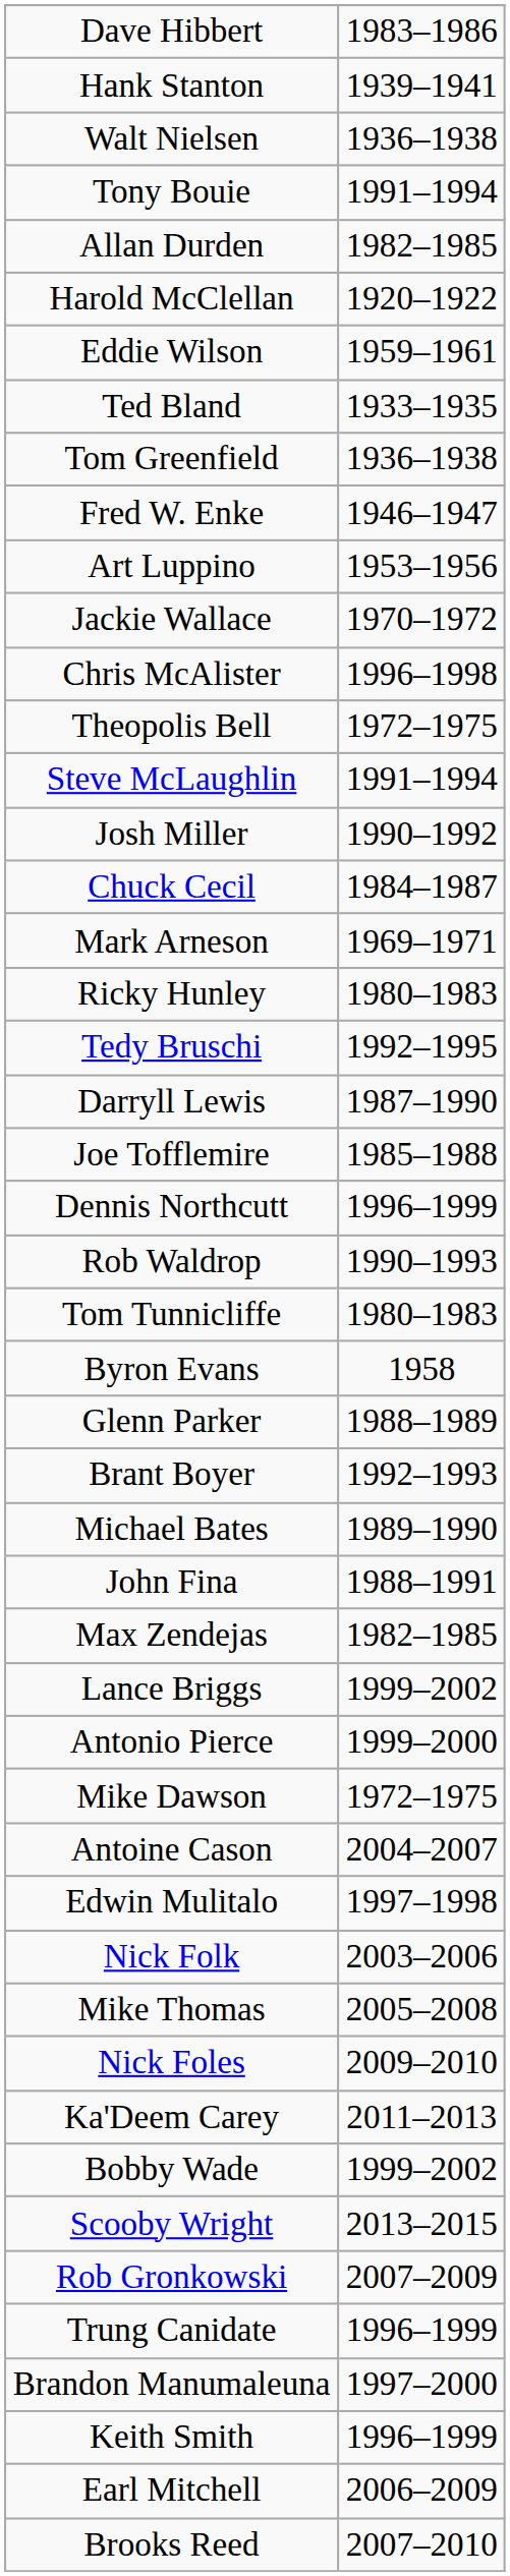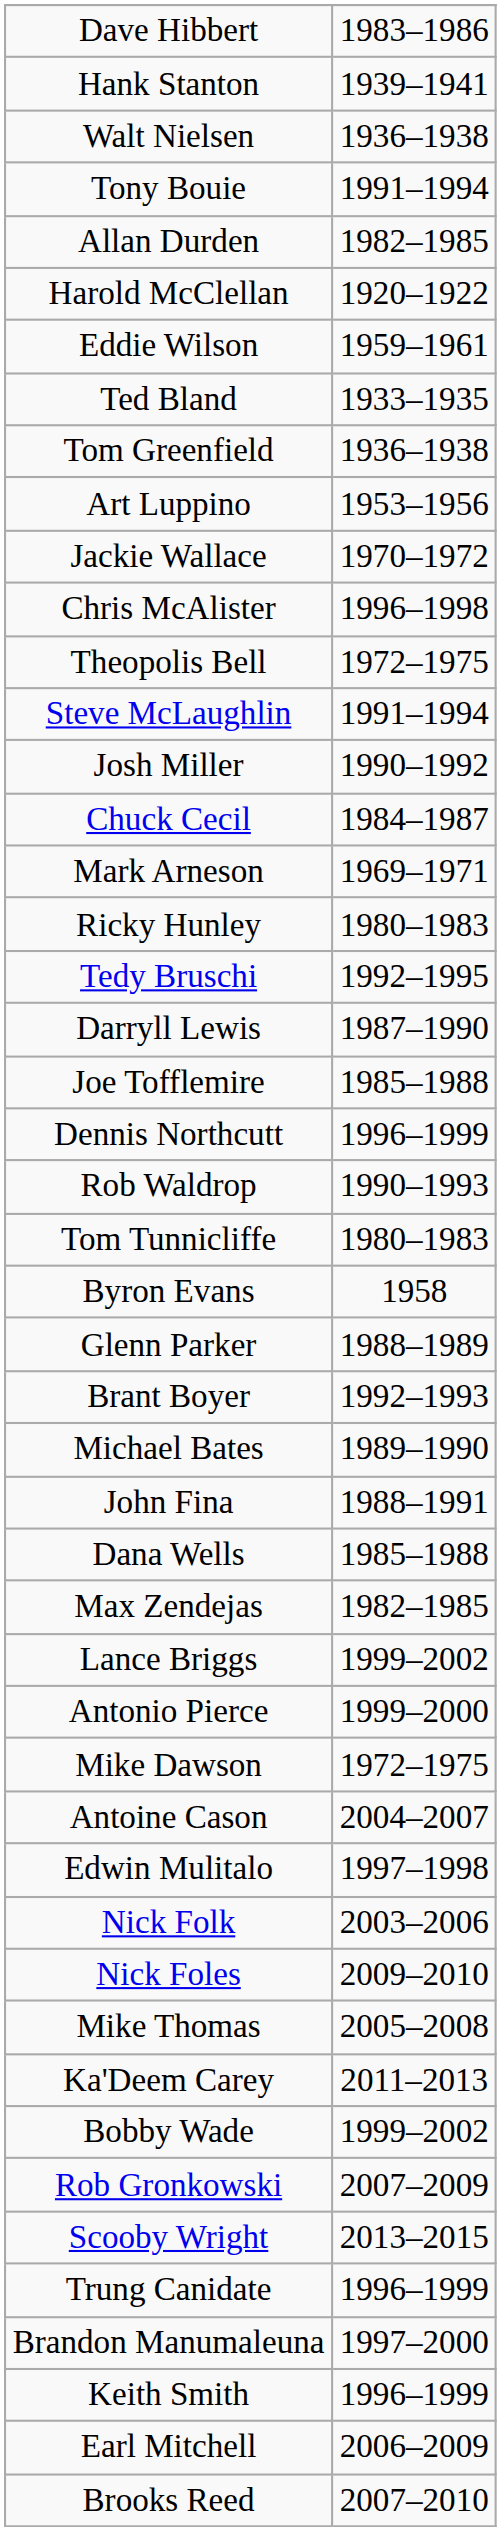 <table class="wikitable sortable" margin:0 0 1em 1em;">
 <tr>
 </tr>
 <tr align="center">
 <td>Dave Hibbert</td>
 <td>1983–1986</td>
 </tr>
 <tr align="center">
 <td>Hank Stanton</td>
 <td>1939–1941</td>
 </tr>
 <tr align="center">
 <td>Walt Nielsen</td>
 <td>1936–1938</td>
 </tr>
 <tr align="center">
 <td>Tony Bouie</td>
 <td>1991–1994</td>
 </tr>
 <tr align="center">
 <td>Allan Durden</td>
 <td>1982–1985</td>
 </tr>
 <tr align="center">
 <td>Harold McClellan</td>
 <td>1920–1922</td>
 </tr>
 <tr align="center">
 <td>Eddie Wilson</td>
 <td>1959–1961</td>
 </tr>
 <tr align="center">
 <td>Ted Bland</td>
 <td>1933–1935</td>
 </tr>
 <tr align="center">
 <td>Tom Greenfield</td>
 <td>1936–1938</td>
-</tr>
-<tr align="center">
-<td>Fred W. Enke</td>
-<td>1946–1947</td>
 </tr>
 <tr align="center">
 <td>Art Luppino</td>
 <td>1953–1956</td>
 </tr>
 <tr align="center">
 <td>Jackie Wallace</td>
 <td>1970–1972</td>
 </tr>
 <tr align="center">
 <td>Chris McAlister</td>
 <td>1996–1998</td>
 </tr>
 <tr align="center">
 <td>Theopolis Bell</td>
 <td>1972–1975</td>
 </tr>
 <tr align="center">
 <td><a href='#'>Steve McLaughlin</a></td>
 <td>1991–1994</td>
 </tr>
 <tr align="center">
 <td>Josh Miller</td>
 <td>1990–1992</td>
 </tr>
 <tr align="center">
 <td><a href='#'>Chuck Cecil</a></td>
 <td>1984–1987</td>
 </tr>
 <tr align="center">
 <td>Mark Arneson</td>
 <td>1969–1971</td>
 </tr>
 <tr align="center">
 <td>Ricky Hunley</td>
 <td>1980–1983</td>
 </tr>
 <tr align="center">
 <td><a href='#'>Tedy Bruschi</a></td>
 <td>1992–1995</td>
 </tr>
 <tr align="center">
 <td>Darryll Lewis</td>
 <td>1987–1990</td>
 </tr>
 <tr align="center">
 <td>Joe Tofflemire</td>
 <td>1985–1988</td>
 </tr>
 <tr align="center">
 <td>Dennis Northcutt</td>
 <td>1996–1999</td>
 </tr>
 <tr align="center">
 <td>Rob Waldrop</td>
 <td>1990–1993</td>
 </tr>
 <tr align="center">
 <td>Tom Tunnicliffe</td>
 <td>1980–1983</td>
 </tr>
 <tr align="center">
 <td>Byron Evans</td>
 <td>1958</td>
 </tr>
 <tr align="center">
 <td>Glenn Parker</td>
 <td>1988–1989</td>
 </tr>
 <tr align="center">
 <td>Brant Boyer</td>
 <td>1992–1993</td>
 </tr>
 <tr align="center">
 <td>Michael Bates</td>
 <td>1989–1990</td>
 </tr>
 <tr align="center">
 <td>John Fina</td>
 <td>1988–1991</td>
 </tr>
 <tr align="center">
+<td>Dana Wells</td>
+<td>1985–1988</td>
+</tr>
+<tr align="center">
 <td>Max Zendejas</td>
 <td>1982–1985</td>
 </tr>
 <tr align="center">
 <td>Lance Briggs</td>
 <td>1999–2002</td>
 </tr>
 <tr align="center">
 <td>Antonio Pierce</td>
 <td>1999–2000</td>
 </tr>
 <tr align="center">
 <td>Mike Dawson</td>
 <td>1972–1975</td>
 </tr>
 <tr align="center">
 <td>Antoine Cason</td>
 <td>2004–2007</td>
 </tr>
 <tr align="center">
 <td>Edwin Mulitalo</td>
 <td>1997–1998</td>
 </tr>
 <tr align="center">
 <td><a href='#'>Nick Folk</a></td>
 <td>2003–2006</td>
 </tr>
 <tr align="center">
+<td><a href='#'>Nick Foles</a></td>
+<td>2009–2010</td>
+</tr>
+<tr align="center">
 <td>Mike Thomas</td>
 <td>2005–2008</td>
-</tr>
-<tr align="center">
-<td><a href='#'>Nick Foles</a></td>
-<td>2009–2010</td>
 </tr>
 <tr align="center">
 <td>Ka'Deem Carey</td>
 <td>2011–2013</td>
 </tr>
 <tr align="center">
 <td>Bobby Wade</td>
 <td>1999–2002</td>
 </tr>
 <tr align="center">
+<td><a href='#'>Rob Gronkowski</a></td>
+<td>2007–2009</td>
+</tr>
+<tr align="center">
 <td><a href='#'>Scooby Wright</a></td>
 <td>2013–2015</td>
-</tr>
-<tr align="center">
-<td><a href='#'>Rob Gronkowski</a></td>
-<td>2007–2009</td>
 </tr>
 <tr align="center">
 <td>Trung Canidate</td>
 <td>1996–1999</td>
 </tr>
 <tr align="center">
 <td>Brandon Manumaleuna</td>
 <td>1997–2000</td>
 </tr>
 <tr align="center">
 <td>Keith Smith</td>
 <td>1996–1999</td>
 </tr>
 <tr align="center">
 <td>Earl Mitchell</td>
 <td>2006–2009</td>
 </tr>
 <tr align="center">
 <td>Brooks Reed</td>
 <td>2007–2010</td>
 </tr>
 </table>
